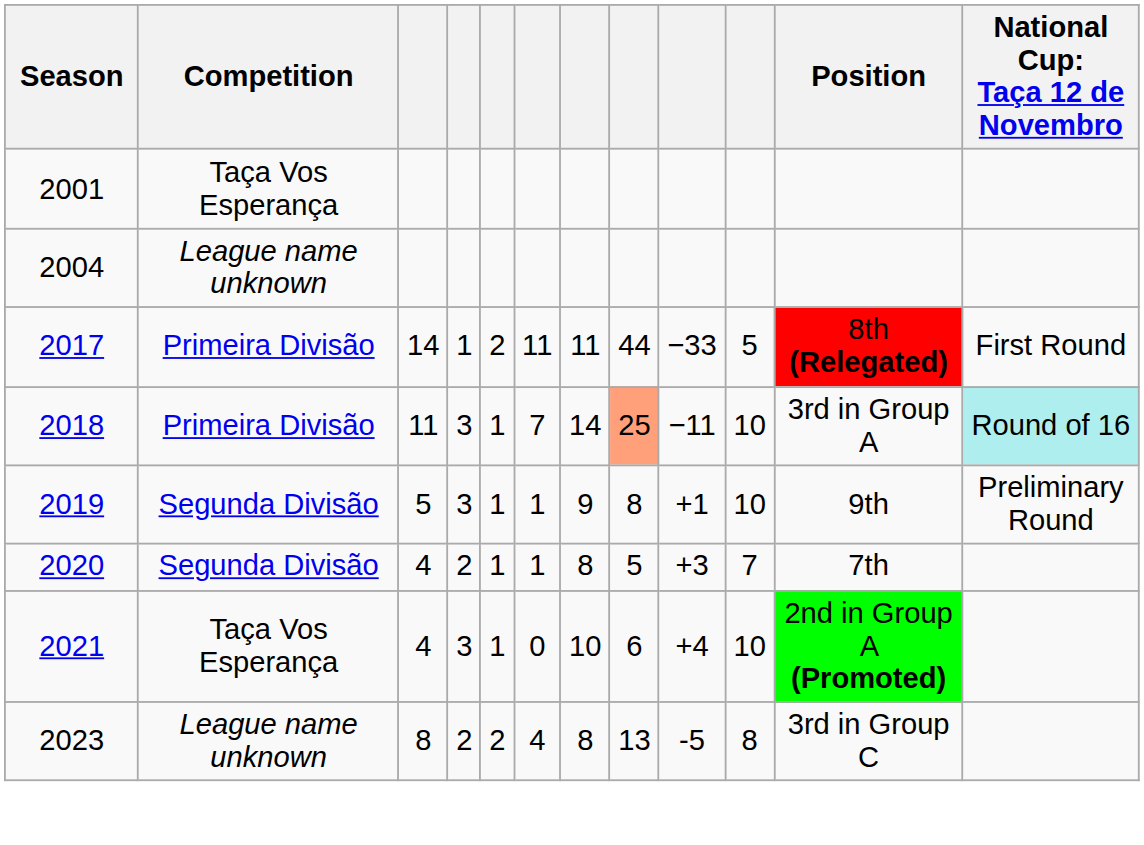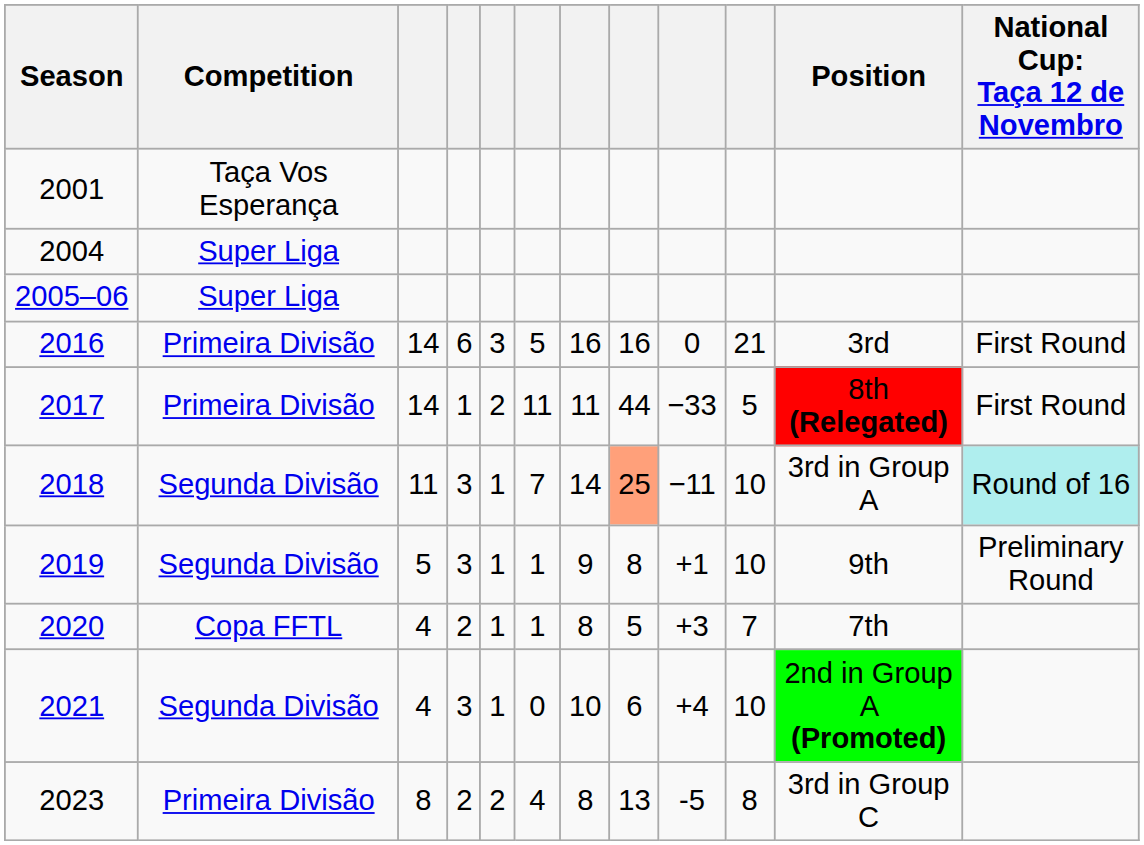 <table class="wikitable" style="text-align:center; font-size:100%;width:100%; text-align:center">
 <tr>
 <th width="10%">Season</th>
 <th width="20%">Competition</th>
 <th width="2%"></th>
 <th width="2%"></th>
 <th width="2%"></th>
 <th width="2%"></th>
 <th width="2%"></th>
 <th width="2%"></th>
 <th width="2%"></th>
 <th width="2%"></th>
 <th width="10%">Position</th>
 <th width="10%">National Cup:<br><a href='#'>Taça 12 de Novembro</a></th>
 </tr>
 <tr>
 <td>2001</td>
 <td>Taça Vos Esperança</td>
 <td></td>
 <td></td>
 <td></td>
 <td></td>
 <td></td>
 <td></td>
 <td></td>
 <td></td>
 <td></td>
 <td></td>
 </tr>
 <tr>
 <td>2004</td>
-<td><em>League name unknown</em></td>
+<td><a href='#'>Super Liga</a></td>
 <td></td>
 <td></td>
 <td></td>
 <td></td>
 <td></td>
 <td></td>
 <td></td>
 <td></td>
 <td></td>
 <td></td>
+</tr>
+<tr>
+<td><a href='#'>2005–06</a></td>
+<td><a href='#'>Super Liga</a></td>
+<td></td>
+<td></td>
+<td></td>
+<td></td>
+<td></td>
+<td></td>
+<td></td>
+<td></td>
+<td></td>
+<td></td>
+</tr>
+<tr>
+<td><a href='#'>2016</a></td>
+<td><a href='#'>Primeira Divisão</a></td>
+<td>14</td>
+<td>6</td>
+<td>3</td>
+<td>5</td>
+<td>16</td>
+<td>16</td>
+<td>0</td>
+<td>21</td>
+<td>3rd</td>
+<td>First Round</td>
 </tr>
 <tr>
 <td><a href='#'>2017</a></td>
 <td><a href='#'>Primeira Divisão</a></td>
 <td>14</td>
 <td>1</td>
 <td>2</td>
 <td>11</td>
 <td>11</td>
 <td>44</td>
 <td>−33</td>
 <td>5</td>
 <td bgcolor="Red">8th <strong>(Relegated)</strong></td>
 <td>First Round</td>
 </tr>
 <tr>
 <td><a href='#'>2018</a></td>
-<td><a href='#'>Primeira Divisão</a></td>
+<td><a href='#'>Segunda Divisão</a></td>
 <td>11</td>
 <td>3</td>
 <td>1</td>
 <td>7</td>
 <td>14</td>
 <td style="background: lightsalmon;">25</td>
 <td>−11</td>
 <td>10</td>
 <td>3rd in Group A</td>
 <td style="background: paleturquoise;">Round of 16</td>
 </tr>
 <tr>
 <td><a href='#'>2019</a></td>
 <td><a href='#'>Segunda Divisão</a></td>
 <td>5</td>
 <td>3</td>
 <td>1</td>
 <td>1</td>
 <td>9</td>
 <td>8</td>
 <td>+1</td>
 <td>10</td>
 <td>9th</td>
 <td>Preliminary Round</td>
 </tr>
 <tr>
 <td><a href='#'>2020</a></td>
-<td><a href='#'>Segunda Divisão</a></td>
+<td><a href='#'>Copa FFTL</a></td>
 <td>4</td>
 <td>2</td>
 <td>1</td>
 <td>1</td>
 <td>8</td>
 <td>5</td>
 <td>+3</td>
 <td>7</td>
 <td>7th</td>
 <td></td>
 </tr>
 <tr>
 <td><a href='#'>2021</a></td>
-<td>Taça Vos Esperança</td>
+<td><a href='#'>Segunda Divisão</a></td>
 <td>4</td>
 <td>3</td>
 <td>1</td>
 <td>0</td>
 <td>10</td>
 <td>6</td>
 <td>+4</td>
 <td>10</td>
 <td bgcolor="Lime">2nd in Group A <strong>(Promoted)</strong></td>
 <td></td>
 </tr>
 <tr>
 <td>2023</td>
-<td><em>League name unknown</em></td>
+<td><a href='#'>Primeira Divisão</a></td>
 <td>8</td>
 <td>2</td>
 <td>2</td>
 <td>4</td>
 <td>8</td>
 <td>13</td>
 <td>-5</td>
 <td>8</td>
 <td>3rd in Group C</td>
 <td></td>
 </tr>
 </table>
